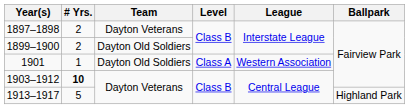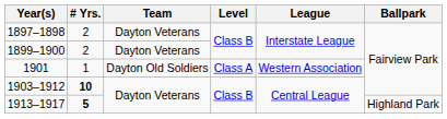 <table class="wikitable" style="text-align:center; font-size: 95%;">
 <tr>
 <th>Year(s)</th>
 <th># Yrs.</th>
 <th>Team</th>
 <th>Level</th>
 <th>League</th>
 <th>Ballpark</th>
 </tr>
 <tr>
 <td>1897–1898</td>
 <td>2</td>
 <td>Dayton Veterans</td>
 <td rowspan=2><a href='#'>Class B</a></td>
 <td rowspan=2><a href='#'>Interstate League</a></td>
 <td rowspan=4>Fairview Park</td>
 </tr>
 <tr>
 <td>1899–1900</td>
 <td>2</td>
-<td>Dayton Old Soldiers</td>
+<td>Dayton Veterans</td>
 </tr>
 <tr>
 <td>1901</td>
 <td>1</td>
 <td>Dayton Old Soldiers</td>
 <td><a href='#'>Class A</a></td>
 <td><a href='#'>Western Association</a></td>
 </tr>
 <tr>
 <td>1903–1912</td>
 <td><strong>10</strong></td>
 <td rowspan=2>Dayton Veterans</td>
 <td rowspan=2><a href='#'>Class B</a></td>
 <td rowspan=2><a href='#'>Central League</a></td>
 </tr>
 <tr>
 <td>1913–1917</td>
-<td>5</td>
+<td><strong>5</strong></td>
 <td>Highland Park</td>
 </tr>
 </table>
